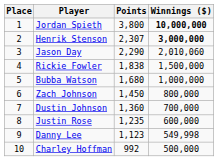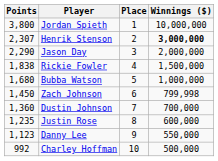 <table class="wikitable">
 <tr>
+<th>Points</th>
+<th>Player</th>
 <th>Place</th>
-<th>Player</th>
-<th>Points</th>
 <th>Winnings ($)</th>
 </tr>
 <tr>
+<td align=center>3,800</td>
+<td> <a href='#'>Jordan Spieth</a></td>
 <td align=center>1</td>
-<td> <a href='#'>Jordan Spieth</a></td>
-<td align=center>3,800</td>
-<td align=center><strong>10,000,000</strong></td>
+<td align=center>10,000,000</td>
 </tr>
 <tr>
+<td align=center>2,307</td>
+<td> <a href='#'>Henrik Stenson</a></td>
 <td align=center>2</td>
-<td> <a href='#'>Henrik Stenson</a></td>
-<td align=center>2,307</td>
 <td align=center><strong>3,000,000</strong></td>
 </tr>
 <tr>
+<td align=center>2,290</td>
+<td> <a href='#'>Jason Day</a></td>
 <td align=center>3</td>
-<td> <a href='#'>Jason Day</a></td>
-<td align=center>2,290</td>
-<td align=center>2,010,060</td>
+<td align=center>2,000,000</td>
 </tr>
 <tr>
+<td align=center>1,838</td>
+<td> <a href='#'>Rickie Fowler</a></td>
 <td align=center>4</td>
-<td> <a href='#'>Rickie Fowler</a></td>
-<td align=center>1,838</td>
 <td align=center>1,500,000</td>
 </tr>
 <tr>
+<td align=center>1,680</td>
+<td> <a href='#'>Bubba Watson</a></td>
 <td align=center>5</td>
-<td> <a href='#'>Bubba Watson</a></td>
-<td align=center>1,680</td>
 <td align=center>1,000,000</td>
 </tr>
 <tr>
+<td align=center>1,450</td>
+<td> <a href='#'>Zach Johnson</a></td>
 <td align=center>6</td>
-<td> <a href='#'>Zach Johnson</a></td>
-<td align=center>1,450</td>
-<td align=center>800,000</td>
+<td align=center>799,998</td>
 </tr>
 <tr>
+<td align=center>1,360</td>
+<td> <a href='#'>Dustin Johnson</a></td>
 <td align=center>7</td>
-<td> <a href='#'>Dustin Johnson</a></td>
-<td align=center>1,360</td>
 <td align=center>700,000</td>
 </tr>
 <tr>
+<td align=center>1,235</td>
+<td> <a href='#'>Justin Rose</a></td>
 <td align=center>8</td>
-<td> <a href='#'>Justin Rose</a></td>
-<td align=center>1,235</td>
 <td align=center>600,000</td>
 </tr>
 <tr>
+<td align=center>1,123</td>
+<td> <a href='#'>Danny Lee</a></td>
 <td align=center>9</td>
-<td> <a href='#'>Danny Lee</a></td>
-<td align=center>1,123</td>
-<td align=center>549,998</td>
+<td align=center>550,000</td>
 </tr>
 <tr>
+<td align=center>992</td>
+<td> <a href='#'>Charley Hoffman</a></td>
 <td align=center>10</td>
-<td> <a href='#'>Charley Hoffman</a></td>
-<td align=center>992</td>
 <td align=center>500,000</td>
 </tr>
 </table>
